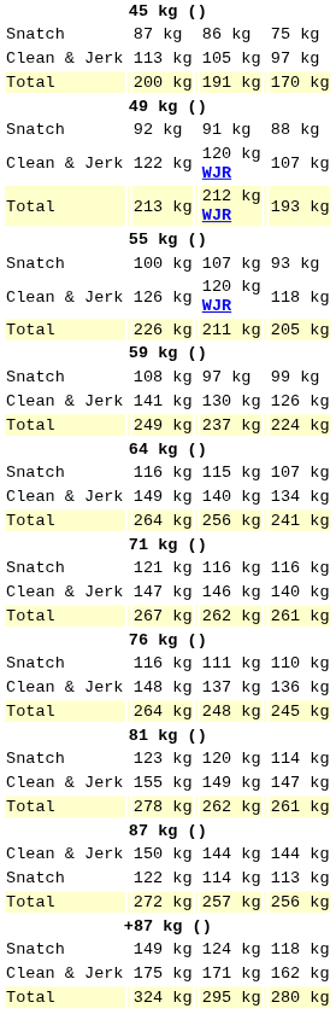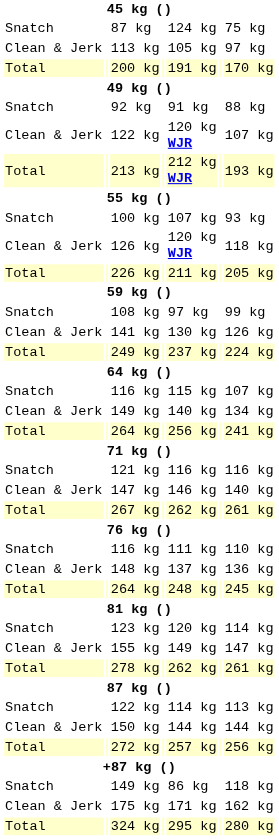 <table>
 <tr>
 <th colspan=7>45 kg ()</th>
 </tr>
 <tr>
 <td>Snatch</td>
 <td></td>
 <td>87 kg</td>
 <td></td>
-<td>86 kg</td>
+<td>124 kg</td>
 <td></td>
 <td>75 kg</td>
 </tr>
 <tr>
 <td>Clean & Jerk</td>
 <td></td>
 <td>113 kg<br></td>
 <td></td>
 <td>105 kg</td>
 <td></td>
 <td>97 kg</td>
 </tr>
 <tr bgcolor=ffffcc>
 <td>Total</td>
 <td></td>
 <td>200 kg<br></td>
 <td></td>
 <td>191 kg</td>
 <td></td>
 <td>170 kg</td>
 </tr>
 <tr>
 <th colspan=7>49 kg ()</th>
 </tr>
 <tr>
 <td>Snatch</td>
 <td></td>
 <td>92 kg</td>
 <td></td>
 <td>91 kg</td>
 <td></td>
 <td>88 kg</td>
 </tr>
 <tr>
 <td>Clean & Jerk</td>
 <td></td>
 <td>122 kg</td>
 <td></td>
 <td>120 kg<br><strong><a href='#'>WJR</a></strong></td>
 <td></td>
 <td>107 kg</td>
 </tr>
 <tr bgcolor=ffffcc>
 <td>Total</td>
 <td></td>
 <td>213 kg</td>
 <td></td>
 <td>212 kg<br><strong><a href='#'>WJR</a></strong></td>
 <td></td>
 <td>193 kg</td>
 </tr>
 <tr>
 <th colspan=7>55 kg ()</th>
 </tr>
 <tr>
 <td>Snatch</td>
 <td></td>
 <td>100 kg</td>
 <td></td>
 <td>107 kg</td>
 <td></td>
 <td>93 kg</td>
 </tr>
 <tr>
 <td>Clean & Jerk</td>
 <td></td>
 <td>126 kg</td>
 <td></td>
 <td>120 kg<br><strong><a href='#'>WJR</a></strong></td>
 <td></td>
 <td>118 kg</td>
 </tr>
 <tr bgcolor=ffffcc>
 <td>Total</td>
 <td></td>
 <td>226 kg</td>
 <td></td>
 <td>211 kg</td>
 <td></td>
 <td>205 kg</td>
 </tr>
 <tr>
 <th colspan=7>59 kg ()</th>
 </tr>
 <tr>
 <td>Snatch</td>
 <td></td>
 <td>108 kg</td>
 <td></td>
 <td>97 kg</td>
 <td></td>
 <td>99 kg</td>
 </tr>
 <tr>
 <td>Clean & Jerk</td>
 <td></td>
 <td>141 kg<br></td>
 <td></td>
 <td>130 kg</td>
 <td></td>
 <td>126 kg</td>
 </tr>
 <tr bgcolor=ffffcc>
 <td>Total</td>
 <td></td>
 <td>249 kg<br></td>
 <td></td>
 <td>237 kg</td>
 <td></td>
 <td>224 kg</td>
 </tr>
 <tr>
 <th colspan=7>64 kg ()</th>
 </tr>
 <tr>
 <td>Snatch</td>
 <td></td>
 <td>116 kg</td>
 <td></td>
 <td>115 kg</td>
 <td></td>
 <td>107 kg</td>
 </tr>
 <tr>
 <td>Clean & Jerk</td>
 <td></td>
 <td>149 kg<br></td>
 <td></td>
 <td>140 kg</td>
 <td></td>
 <td>134 kg</td>
 </tr>
 <tr bgcolor=ffffcc>
 <td>Total</td>
 <td></td>
 <td>264 kg<br></td>
 <td></td>
 <td>256 kg</td>
 <td></td>
 <td>241 kg</td>
 </tr>
 <tr>
 <th colspan=7>71 kg ()</th>
 </tr>
 <tr>
 <td>Snatch</td>
 <td></td>
 <td>121 kg</td>
 <td></td>
 <td>116 kg</td>
 <td></td>
 <td>116 kg</td>
 </tr>
 <tr>
 <td>Clean & Jerk</td>
 <td></td>
 <td>147 kg</td>
 <td></td>
 <td>146 kg</td>
 <td></td>
 <td>140 kg</td>
 </tr>
 <tr bgcolor=ffffcc>
 <td>Total</td>
 <td></td>
 <td>267 kg</td>
 <td></td>
 <td>262 kg</td>
 <td></td>
 <td>261 kg</td>
 </tr>
 <tr>
 <th colspan=7>76 kg ()</th>
 </tr>
 <tr>
 <td>Snatch</td>
 <td></td>
 <td>116 kg</td>
 <td></td>
 <td>111 kg</td>
 <td></td>
 <td>110 kg</td>
 </tr>
 <tr>
 <td>Clean & Jerk</td>
 <td></td>
 <td>148 kg</td>
 <td></td>
 <td>137 kg</td>
 <td></td>
 <td>136 kg</td>
 </tr>
 <tr bgcolor=ffffcc>
 <td>Total</td>
 <td></td>
 <td>264 kg</td>
 <td></td>
 <td>248 kg</td>
 <td></td>
 <td>245 kg</td>
 </tr>
 <tr>
 <th colspan=7>81 kg ()</th>
 </tr>
 <tr>
 <td>Snatch</td>
 <td></td>
 <td>123 kg</td>
 <td></td>
 <td>120 kg</td>
 <td></td>
 <td>114 kg</td>
 </tr>
 <tr>
 <td>Clean & Jerk</td>
 <td></td>
 <td>155 kg</td>
 <td></td>
 <td>149 kg</td>
 <td></td>
 <td>147 kg</td>
 </tr>
 <tr bgcolor=ffffcc>
 <td>Total</td>
 <td></td>
 <td>278 kg</td>
 <td></td>
 <td>262 kg</td>
 <td></td>
 <td>261 kg</td>
 </tr>
 <tr>
 <th colspan=7>87 kg ()</th>
 </tr>
 <tr>
+<td>Snatch</td>
+<td></td>
+<td>122 kg</td>
+<td></td>
+<td>114 kg</td>
+<td></td>
+<td>113 kg</td>
+</tr>
+<tr>
 <td>Clean & Jerk</td>
 <td></td>
 <td>150 kg</td>
 <td></td>
 <td>144 kg</td>
 <td></td>
 <td>144 kg</td>
-</tr>
-<tr>
-<td>Snatch</td>
-<td></td>
-<td>122 kg</td>
-<td></td>
-<td>114 kg</td>
-<td></td>
-<td>113 kg</td>
 </tr>
 <tr bgcolor=ffffcc>
 <td>Total</td>
 <td></td>
 <td>272 kg</td>
 <td></td>
 <td>257 kg</td>
 <td></td>
 <td>256 kg</td>
 </tr>
 <tr>
 <th colspan=7>+87 kg ()</th>
 </tr>
 <tr>
 <td>Snatch</td>
 <td></td>
 <td>149 kg<br></td>
 <td></td>
-<td>124 kg</td>
+<td>86 kg</td>
 <td></td>
 <td>118 kg</td>
 </tr>
 <tr>
 <td>Clean & Jerk</td>
 <td></td>
 <td>175 kg</td>
 <td></td>
 <td>171 kg</td>
 <td></td>
 <td>162 kg</td>
 </tr>
 <tr bgcolor=ffffcc>
 <td>Total</td>
 <td></td>
 <td>324 kg</td>
 <td></td>
 <td>295 kg</td>
 <td></td>
 <td>280 kg</td>
 </tr>
 </table>
